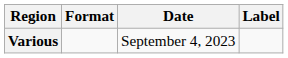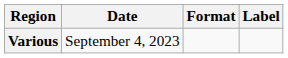 <table class="wikitable plainrowheaders">
 <tr>
 <th>Region</th>
+<th>Date</th>
 <th>Format</th>
-<th>Date</th>
 <th>Label</th>
 </tr>
 <tr>
 <th scope="row">Various</th>
+<td>September 4, 2023</td>
 <td></td>
-<td>September 4, 2023</td>
 <td></td>
 </tr>
 </table>
